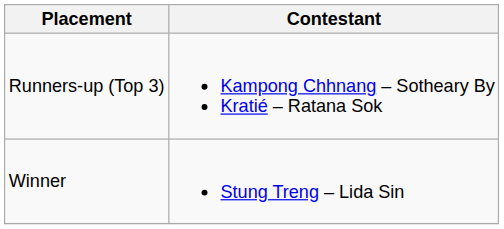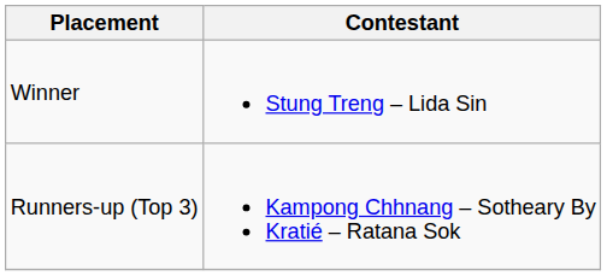 <table class="wikitable" style="font-size: 95%;">
 <tr>
 <th>Placement</th>
 <th>Contestant</th>
 </tr>
 <tr>
+<td>Winner</td>
+<td><br><ul><li><a href='#'>Stung Treng</a> – Lida Sin</li></ul></td>
+</tr>
+<tr>
 <td>Runners-up (Top 3)</td>
 <td><br><ul><li><a href='#'>Kampong Chhnang</a> – Sotheary By</li><li><a href='#'>Kratié</a> – Ratana Sok</li></ul></td>
 </tr>
 <tr>
-<td>Winner</td>
-<td><br><ul><li><a href='#'>Stung Treng</a> – Lida Sin</li></ul></td>
-</tr>
-<tr>
 </tr>
 </table>
